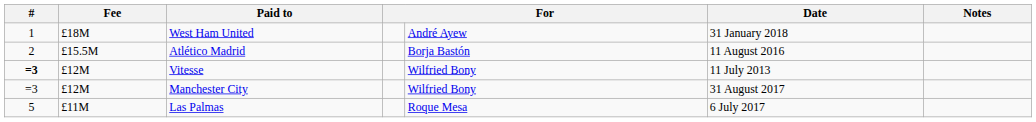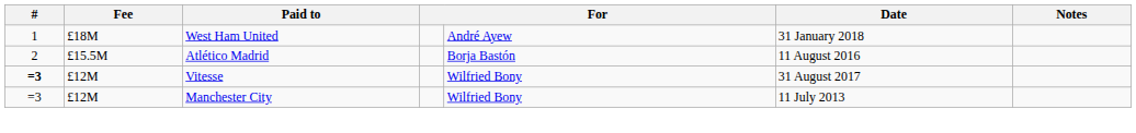 <table class="wikitable" style="width:70%;">
 <tr>
 <th width=5%>#</th>
 <th width=10%>Fee</th>
 <th width=20%>Paid to</th>
 <th style="width:30%;" colspan="2">For</th>
 <th width=20%>Date</th>
 <th width=10%>Notes</th>
 </tr>
 <tr>
 <td align="center">1</td>
 <td>£18M</td>
 <td> <a href='#'>West Ham United</a></td>
 <td></td>
 <td><a href='#'>André Ayew</a></td>
 <td>31 January 2018</td>
 <td align="center"></td>
 </tr>
 <tr>
 <td align="center">2</td>
 <td>£15.5M</td>
 <td> <a href='#'>Atlético Madrid</a></td>
 <td></td>
 <td><a href='#'>Borja Bastón</a></td>
 <td>11 August 2016</td>
 <td align="center"></td>
 </tr>
 <tr>
 <td align="center"><strong>=3</strong></td>
 <td>£12M</td>
 <td> <a href='#'>Vitesse</a></td>
 <td></td>
 <td><a href='#'>Wilfried Bony</a></td>
-<td>11 July 2013</td>
+<td>31 August 2017</td>
 <td align="center"></td>
 </tr>
 <tr>
 <td align="center">=3</td>
 <td>£12M</td>
 <td> <a href='#'>Manchester City</a></td>
 <td></td>
 <td><a href='#'>Wilfried Bony</a></td>
-<td>31 August 2017</td>
-<td align="center"></td>
-</tr>
-<tr>
-<td align="center">5</td>
-<td>£11M</td>
-<td> <a href='#'>Las Palmas</a></td>
-<td></td>
-<td><a href='#'>Roque Mesa</a></td>
-<td>6 July 2017</td>
+<td>11 July 2013</td>
 <td align="center"></td>
 </tr>
 </table>
